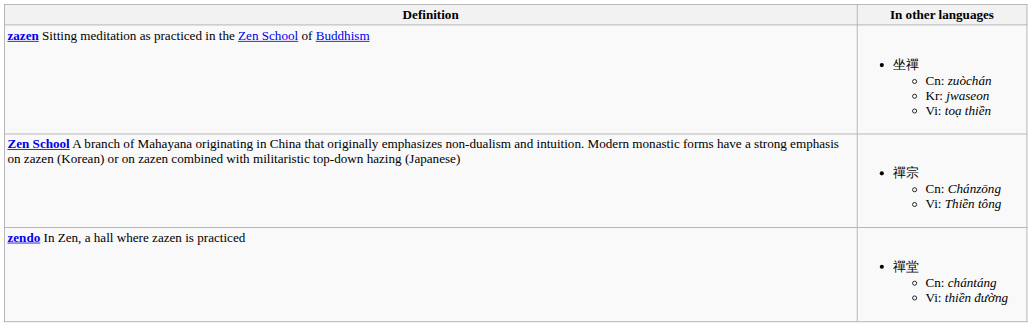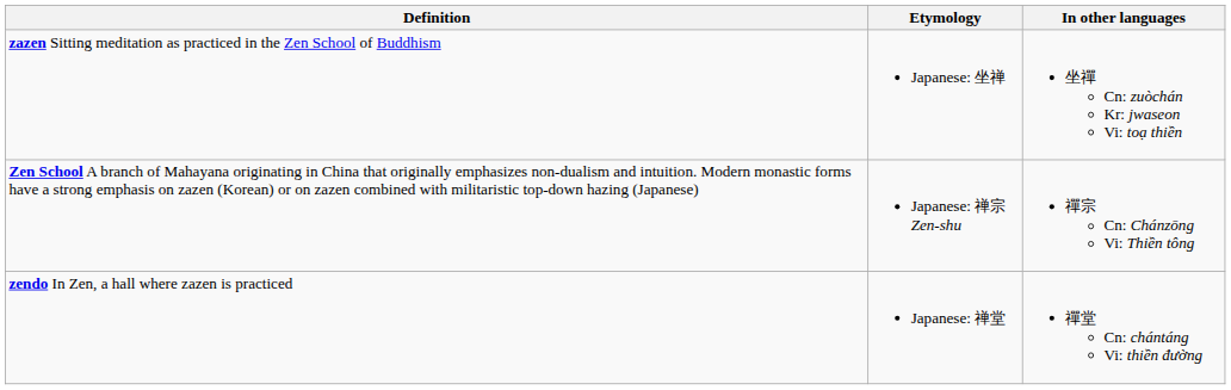 <table class="wikitable" border="1" style="border-collapse: collapse;">
 <tr>
 <th>Definition</th>
+<th>Etymology</th>
 <th>In other languages</th>
 </tr>
 <tr valign=top style="width:450px">
 <td><strong><a href='#'>zazen</a></strong> Sitting meditation as practiced in the <a href='#'>Zen School</a> of <a href='#'>Buddhism</a></td>
+<td style="width:150px"><br><ul><li>Japanese: 坐禅</li></ul></td>
 <td style="width:200px"><br><ul><li>坐禪<ul><li>Cn: <em>zuòchán</em></li><li>Kr: <em>jwaseon</em></li><li>Vi: <em>toạ thiền</em></li></ul></li></ul></td>
 </tr>
 <tr valign=top>
 <td><strong><a href='#'>Zen School</a></strong> A branch of Mahayana originating in China that originally emphasizes non-dualism and intuition. Modern monastic forms have a strong emphasis on zazen (Korean) or on zazen combined with militaristic top-down hazing (Japanese)</td>
+<td><br><ul><li>Japanese: 禅宗 <em>Zen-shu</em></li></ul></td>
 <td><br><ul><li>禪宗<ul><li>Cn: <em>Chánzōng</em></li><li>Vi: <em>Thiền tông</em></li></ul></li></ul></td>
 </tr>
 <tr valign=top>
 <td><strong><a href='#'>zendo</a></strong> In Zen, a hall where zazen is practiced</td>
+<td><br><ul><li>Japanese: 禅堂</li></ul></td>
 <td><br><ul><li>禪堂<ul><li>Cn: <em>chántáng</em></li><li>Vi: <em>thiền đường</em></li></ul></li></ul></td>
 </tr>
 </table>
